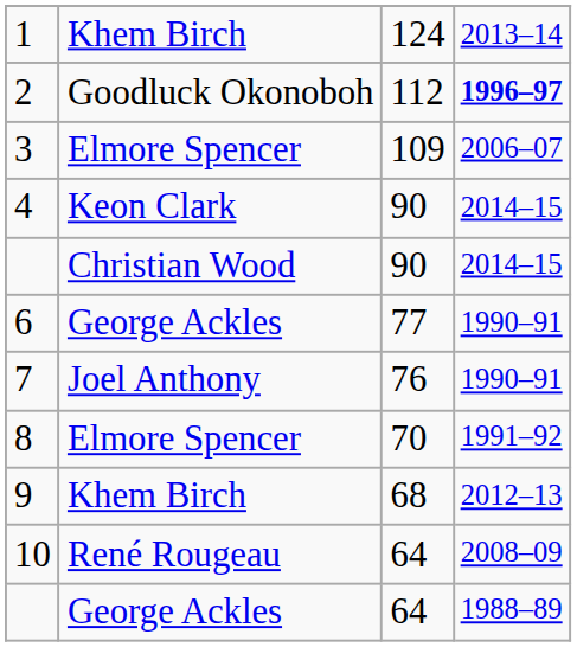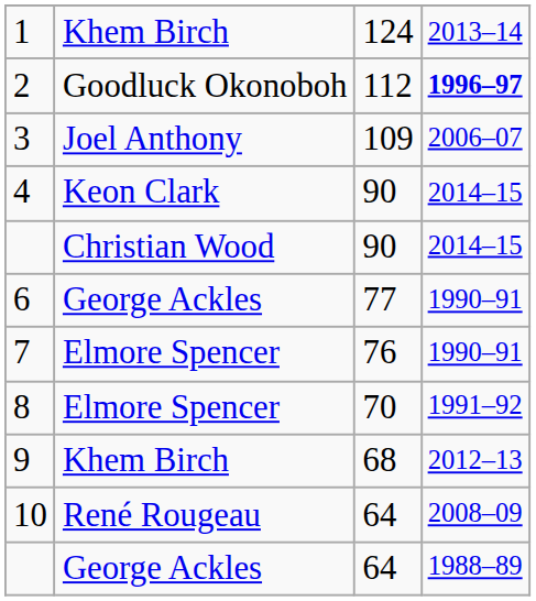 <table class="wikitable">
 <tr>
 </tr>
 <tr>
 <td>1</td>
 <td><a href='#'>Khem Birch</a></td>
 <td>124</td>
 <td style="font-size:80%;"><a href='#'>2013–14</a></td>
 </tr>
 <tr>
 <td>2</td>
 <td>Goodluck Okonoboh</td>
 <td>112</td>
 <td style="font-size:80%;"><strong><a href='#'>1996–97</a></strong></td>
 </tr>
 <tr>
 <td>3</td>
-<td><a href='#'>Elmore Spencer</a></td>
+<td><a href='#'>Joel Anthony</a></td>
 <td>109</td>
 <td style="font-size:80%;"><a href='#'>2006–07</a></td>
 </tr>
 <tr>
 <td>4</td>
 <td><a href='#'>Keon Clark</a></td>
 <td>90</td>
 <td style="font-size:80%;"><a href='#'>2014–15</a></td>
 </tr>
 <tr>
 <td></td>
 <td><a href='#'>Christian Wood</a></td>
 <td>90</td>
 <td style="font-size:80%;"><a href='#'>2014–15</a></td>
 </tr>
 <tr>
 <td>6</td>
 <td><a href='#'>George Ackles</a></td>
 <td>77</td>
 <td style="font-size:80%;"><a href='#'>1990–91</a></td>
 </tr>
 <tr>
 <td>7</td>
-<td><a href='#'>Joel Anthony</a></td>
+<td><a href='#'>Elmore Spencer</a></td>
 <td>76</td>
 <td style="font-size:80%;"><a href='#'>1990–91</a></td>
 </tr>
 <tr>
 <td>8</td>
 <td><a href='#'>Elmore Spencer</a></td>
 <td>70</td>
 <td style="font-size:80%;"><a href='#'>1991–92</a></td>
 </tr>
 <tr>
 <td>9</td>
 <td><a href='#'>Khem Birch</a></td>
 <td>68</td>
 <td style="font-size:80%;"><a href='#'>2012–13</a></td>
 </tr>
 <tr>
 <td>10</td>
 <td><a href='#'>René Rougeau</a></td>
 <td>64</td>
 <td style="font-size:80%;"><a href='#'>2008–09</a></td>
 </tr>
 <tr>
 <td></td>
 <td><a href='#'>George Ackles</a></td>
 <td>64</td>
 <td style="font-size:80%;"><a href='#'>1988–89</a></td>
 </tr>
 </table>
